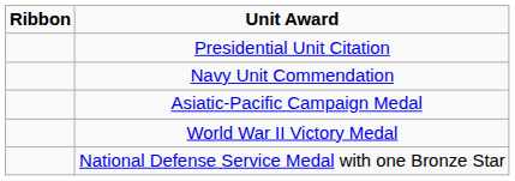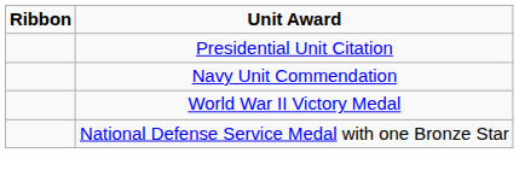 <table class="wikitable" style="text-align:center" ; clear: center">
 <tr>
 <td><strong>Ribbon</strong></td>
 <td><strong>Unit Award </strong></td>
 </tr>
 <tr>
 <td></td>
 <td><a href='#'>Presidential Unit Citation</a></td>
 </tr>
 <tr>
 <td></td>
 <td><a href='#'>Navy Unit Commendation</a></td>
 </tr>
 <tr>
 <td></td>
-<td>  <a href='#'>Asiatic-Pacific Campaign Medal</a></td>
-</tr>
-<tr>
-<td></td>
 <td><a href='#'>World War II Victory Medal</a></td>
 </tr>
 <tr>
 <td></td>
 <td><a href='#'>National Defense Service Medal</a> with one Bronze Star</td>
 </tr>
 </table>
